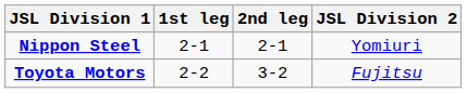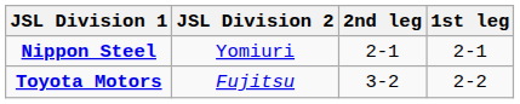 <table class="wikitable">
 <tr align=center>
 <th>JSL Division 1</th>
+<th>JSL Division 2</th>
+<th>2nd leg</th>
 <th>1st leg</th>
-<th>2nd leg</th>
-<th>JSL Division 2</th>
 </tr>
 <tr align=center>
 <td><strong><a href='#'>Nippon Steel</a></strong></td>
+<td><a href='#'>Yomiuri</a></td>
 <td>2-1</td>
 <td>2-1</td>
-<td><a href='#'>Yomiuri</a></td>
 </tr>
 <tr align=center>
 <td><strong><a href='#'>Toyota Motors</a></strong></td>
+<td><em><a href='#'>Fujitsu</a></em></td>
+<td>3-2</td>
 <td>2-2</td>
-<td>3-2</td>
-<td><em><a href='#'>Fujitsu</a></em></td>
 </tr>
 </table>
